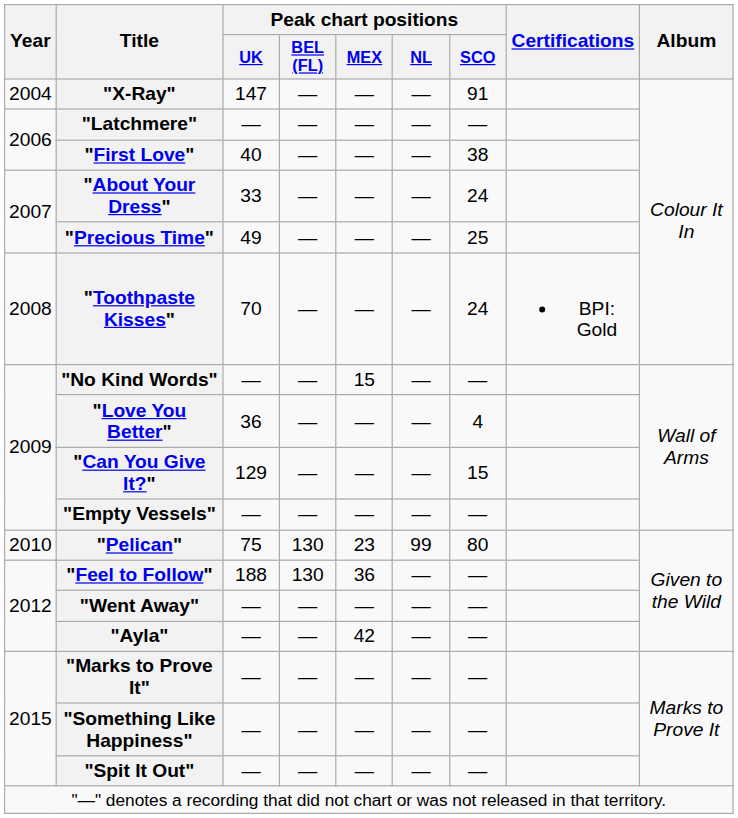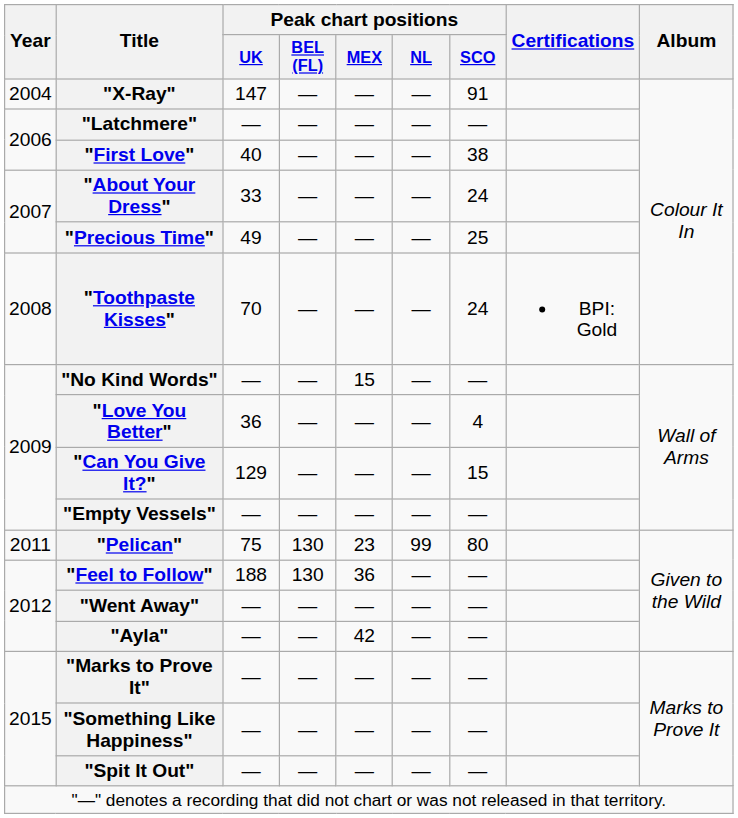 <table class="wikitable plainrowheaders" style="text-align:center;" border="1">
 <tr>
 <th scope="col" rowspan="2">Year</th>
 <th scope="col" rowspan="2">Title</th>
 <th scope="col" colspan="5">Peak chart positions</th>
 <th scope="col" rowspan="2"><a href='#'>Certifications</a></th>
 <th scope="col" rowspan="2">Album</th>
 </tr>
 <tr>
 <th scope="col" style="width:3em;font-size:85%;"><a href='#'>UK</a> <br></th>
 <th scope="col" style="width:3em;font-size:85%;"><a href='#'>BEL<br>(FL)</a><br></th>
 <th scope="col" style="width:3em;font-size:85%;"><a href='#'>MEX</a><br></th>
 <th scope="col" style="width:3em;font-size:85%;"><a href='#'>NL</a><br></th>
 <th scope="col" style="width:3em;font-size:85%;"><a href='#'>SCO</a><br></th>
 </tr>
 <tr>
 <td>2004</td>
 <th scope="row">"X-Ray"</th>
 <td>147</td>
 <td>—</td>
 <td>—</td>
 <td>—</td>
 <td>91</td>
 <td></td>
 <td rowspan="6"><em>Colour It In</em></td>
 </tr>
 <tr>
 <td rowspan="2">2006</td>
 <th scope="row">"Latchmere"</th>
 <td>—</td>
 <td>—</td>
 <td>—</td>
 <td>—</td>
 <td>—</td>
 <td></td>
 </tr>
 <tr>
 <th scope="row">"<a href='#'>First Love</a>"</th>
 <td>40</td>
 <td>—</td>
 <td>—</td>
 <td>—</td>
 <td>38</td>
 <td></td>
 </tr>
 <tr>
 <td rowspan="2">2007</td>
 <th scope="row">"<a href='#'>About Your Dress</a>"</th>
 <td>33</td>
 <td>—</td>
 <td>—</td>
 <td>—</td>
 <td>24</td>
 <td></td>
 </tr>
 <tr>
 <th scope="row">"<a href='#'>Precious Time</a>"</th>
 <td>49</td>
 <td>—</td>
 <td>—</td>
 <td>—</td>
 <td>25</td>
 <td></td>
 </tr>
 <tr>
 <td>2008</td>
 <th scope="row">"<a href='#'>Toothpaste Kisses</a>"</th>
 <td>70</td>
 <td>—</td>
 <td>—</td>
 <td>—</td>
 <td>24</td>
 <td><br><ul><li>BPI: Gold</li></ul></td>
 </tr>
 <tr>
 <td rowspan="4">2009</td>
 <th scope="row">"No Kind Words"</th>
 <td>—</td>
 <td>—</td>
 <td>15</td>
 <td>—</td>
 <td>—</td>
 <td></td>
 <td rowspan="4"><em>Wall of Arms</em></td>
 </tr>
 <tr>
 <th scope="row">"<a href='#'>Love You Better</a>"</th>
 <td>36</td>
 <td>—</td>
 <td>—</td>
 <td>—</td>
 <td>4</td>
 <td></td>
 </tr>
 <tr>
 <th scope="row">"<a href='#'>Can You Give It?</a>"</th>
 <td>129</td>
 <td>—</td>
 <td>—</td>
 <td>—</td>
 <td>15</td>
 <td></td>
 </tr>
 <tr>
 <th scope="row">"Empty Vessels"</th>
 <td>—</td>
 <td>—</td>
 <td>—</td>
 <td>—</td>
 <td>—</td>
 <td></td>
 </tr>
 <tr>
-<td rowspan="1">2010</td>
+<td rowspan="1">2011</td>
 <th scope="row">"<a href='#'>Pelican</a>"</th>
 <td>75</td>
 <td>130</td>
 <td>23</td>
 <td>99</td>
 <td>80</td>
 <td></td>
 <td rowspan="4"><em>Given to the Wild</em></td>
 </tr>
 <tr>
 <td rowspan="3">2012</td>
 <th scope="row">"<a href='#'>Feel to Follow</a>"</th>
 <td>188</td>
 <td>130</td>
 <td>36</td>
 <td>—</td>
 <td>—</td>
 <td></td>
 </tr>
 <tr>
 <th scope="row">"Went Away"</th>
 <td>—</td>
 <td>—</td>
 <td>—</td>
 <td>—</td>
 <td>—</td>
 <td></td>
 </tr>
 <tr>
 <th scope="row">"Ayla"</th>
 <td>—</td>
 <td>—</td>
 <td>42</td>
 <td>—</td>
 <td>—</td>
 <td></td>
 </tr>
 <tr>
 <td rowspan="3">2015</td>
 <th scope="row">"Marks to Prove It"</th>
 <td>—</td>
 <td>—</td>
 <td>—</td>
 <td>—</td>
 <td>—</td>
 <td></td>
 <td rowspan="3"><em>Marks to Prove It</em></td>
 </tr>
 <tr>
 <th scope="row">"Something Like Happiness"</th>
 <td>—</td>
 <td>—</td>
 <td>—</td>
 <td>—</td>
 <td>—</td>
 <td></td>
 </tr>
 <tr>
 <th scope="row">"Spit It Out"</th>
 <td>—</td>
 <td>—</td>
 <td>—</td>
 <td>—</td>
 <td>—</td>
 <td></td>
 </tr>
 <tr>
 <td colspan="9" style="font-size:90%">"—" denotes a recording that did not chart or was not released in that territory.</td>
 </tr>
 </table>
